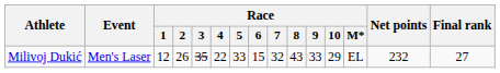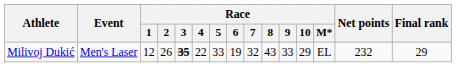 <table class="wikitable" style="font-size:90%">
 <tr>
 <th rowspan="2">Athlete</th>
 <th rowspan="2">Event</th>
 <th colspan=11>Race</th>
 <th rowspan=2>Net points</th>
 <th rowspan=2>Final rank</th>
 </tr>
 <tr style="font-size:95%">
 <th>1</th>
 <th>2</th>
 <th>3</th>
 <th>4</th>
 <th>5</th>
 <th>6</th>
 <th>7</th>
 <th>8</th>
 <th>9</th>
 <th>10</th>
 <th>M*</th>
 </tr>
 <tr align=center>
 <td align=left><a href='#'>Milivoj Dukić</a></td>
 <td align=left><a href='#'>Men's Laser</a></td>
 <td>12</td>
 <td>26</td>
-<td><s>35</s></td>
+<td><strong><s>35</s></strong></td>
 <td>22</td>
 <td>33</td>
-<td>15</td>
+<td>19</td>
 <td>32</td>
 <td>43</td>
 <td>33</td>
 <td>29</td>
 <td>EL</td>
 <td>232</td>
-<td>27</td>
+<td>29</td>
 </tr>
 </table>
